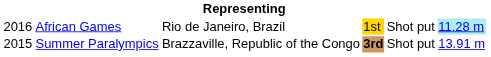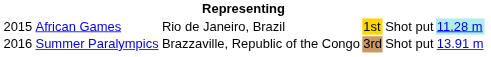 <table>
 <tr>
 <th colspan="6">Representing </th>
 </tr>
 <tr>
-<td>2016</td>
+<td>2015</td>
 <td><a href='#'>African Games</a></td>
 <td>Rio de Janeiro, Brazil</td>
 <td bgcolor="gold">1st</td>
 <td>Shot put</td>
 <td style="background: paleturquoise;"><a href='#'>11.28 m</a></td>
 </tr>
 <tr>
-<td>2015</td>
+<td>2016</td>
 <td><a href='#'>Summer Paralympics</a></td>
 <td>Brazzaville, Republic of the Congo</td>
-<td bgcolor="cc9966"><strong>3rd</strong></td>
+<td bgcolor="cc9966">3rd</td>
 <td>Shot put</td>
 <td><a href='#'>13.91 m</a></td>
 </tr>
 </table>
